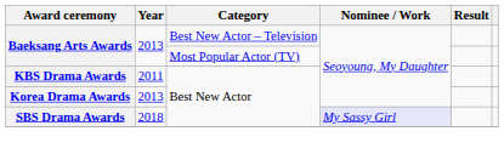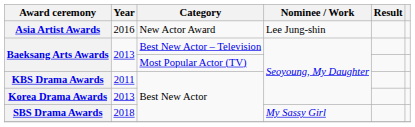 <table class="wikitable plainrowheaders sortable">
 <tr>
 <th scope="col">Award ceremony</th>
 <th scope="col">Year</th>
 <th scope="col">Category</th>
 <th scope="col">Nominee / Work</th>
 <th scope="col">Result</th>
 <th scope="col" class="unsortable"></th>
+</tr>
+<tr>
+<th scope="row"  rowspan="1"><a href='#'>Asia Artist Awards</a></th>
+<td style="text-align:center" rowspan="1">2016</td>
+<td>New Actor Award</td>
+<td>Lee Jung-shin</td>
+<td></td>
+<td style="text-align:center"></td>
 </tr>
 <tr>
 <th scope="row"  rowspan="2"><a href='#'>Baeksang Arts Awards</a></th>
 <td style="text-align:center" rowspan="2"><a href='#'>2013</a></td>
 <td><a href='#'>Best New Actor – Television</a></td>
 <td rowspan=4><em><a href='#'>Seoyoung, My Daughter</a></em></td>
 <td></td>
 <td style="text-align:center"></td>
 </tr>
 <tr>
 <td><a href='#'>Most Popular Actor (TV)</a></td>
 <td></td>
 <td></td>
 </tr>
 <tr>
 <th scope="row"  rowspan="1"><a href='#'>KBS Drama Awards</a></th>
 <td style="text-align:center"><a href='#'>2011</a></td>
 <td rowspan="3">Best New Actor</td>
 <td></td>
 <td></td>
 </tr>
 <tr>
 <th scope="row"  rowspan="1"><a href='#'>Korea Drama Awards</a></th>
 <td style="text-align:center"><a href='#'>2013</a></td>
 <td></td>
 <td></td>
 </tr>
 <tr>
 <th scope="row"  rowspan="1"><a href='#'>SBS Drama Awards</a></th>
 <td style="text-align:center"><a href='#'>2018</a></td>
-<td style="background: lavender;"><em><a href='#'>My Sassy Girl</a></em></td>
+<td><em><a href='#'>My Sassy Girl</a></em></td>
 <td></td>
 <td></td>
 </tr>
 <tr>
 </tr>
 </table>
